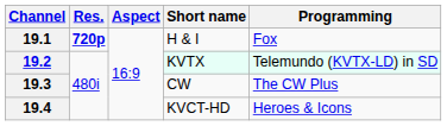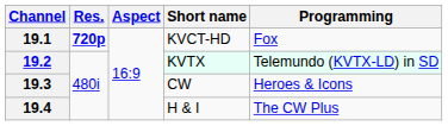 <table class="wikitable">
 <tr>
 <th scope = "col"><a href='#'>Channel</a></th>
 <th scope = "col"><a href='#'>Res.</a></th>
 <th scope = "col"><a href='#'>Aspect</a></th>
 <th scope = "col">Short name</th>
 <th scope = "col">Programming</th>
 </tr>
 <tr>
 <th scope = "row">19.1</th>
 <td><strong><a href='#'>720p</a></strong></td>
 <td rowspan=4><a href='#'>16:9</a></td>
-<td>H & I</td>
+<td>KVCT-HD</td>
 <td><a href='#'>Fox</a></td>
 </tr>
 <tr>
 <th scope = "row"><a href='#'>19.2</a></th>
 <td rowspan=3><a href='#'>480i</a></td>
 <td style="background-color: #E6FFF7;">KVTX</td>
 <td style="background-color: #E6FFF7;">Telemundo (<a href='#'>KVTX-LD</a>) in <a href='#'>SD</a></td>
 </tr>
 <tr>
 <th scope = "row">19.3</th>
 <td>CW</td>
-<td><a href='#'>The CW Plus</a></td>
+<td><a href='#'>Heroes & Icons</a></td>
 </tr>
 <tr>
 <th scope = "row">19.4</th>
-<td>KVCT-HD</td>
-<td><a href='#'>Heroes & Icons</a></td>
+<td>H & I</td>
+<td><a href='#'>The CW Plus</a></td>
 </tr>
 </table>
